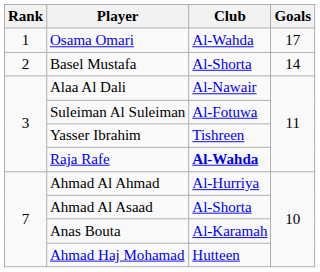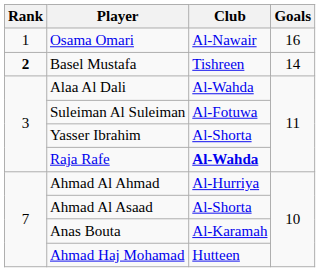 <table class="wikitable" style="text-align:center">
 <tr>
 <th>Rank</th>
 <th>Player</th>
 <th>Club</th>
 <th>Goals</th>
 </tr>
 <tr>
 <td rowspan="1">1</td>
 <td align="left"> <a href='#'>Osama Omari</a></td>
-<td align="left"><a href='#'>Al-Wahda</a></td>
-<td rowspan="1">17</td>
+<td align="left"><a href='#'>Al-Nawair</a></td>
+<td rowspan="1">16</td>
 </tr>
 <tr>
-<td rowspan="1">2</td>
+<td rowspan="1"><strong>2</strong></td>
 <td align="left"> Basel Mustafa</td>
-<td align="left"><a href='#'>Al-Shorta</a></td>
+<td align="left"><a href='#'>Tishreen</a></td>
 <td rowspan="1">14</td>
 </tr>
 <tr>
 <td rowspan="4">3</td>
 <td align="left"> Alaa Al Dali</td>
-<td align="left"><a href='#'>Al-Nawair</a></td>
+<td align="left"><a href='#'>Al-Wahda</a></td>
 <td rowspan="4">11</td>
 </tr>
 <tr>
 <td align="left"> Suleiman Al Suleiman</td>
 <td align="left"><a href='#'>Al-Fotuwa</a></td>
 </tr>
 <tr>
 <td align="left"> Yasser Ibrahim</td>
-<td align="left"><a href='#'>Tishreen</a></td>
+<td align="left"><a href='#'>Al-Shorta</a></td>
 </tr>
 <tr>
 <td align="left"> <a href='#'>Raja Rafe</a></td>
 <td align="left"><strong><a href='#'>Al-Wahda</a></strong></td>
 </tr>
 <tr>
 <td rowspan="4">7</td>
 <td align="left"> Ahmad Al Ahmad</td>
 <td align="left"><a href='#'>Al-Hurriya</a></td>
 <td rowspan="4">10</td>
 </tr>
 <tr>
 <td align="left"> Ahmad Al Asaad</td>
 <td align="left"><a href='#'>Al-Shorta</a></td>
 </tr>
 <tr>
 <td align="left"> Anas Bouta</td>
 <td align="left"><a href='#'>Al-Karamah</a></td>
 </tr>
 <tr>
 <td align="left"> <a href='#'>Ahmad Haj Mohamad</a></td>
 <td align="left"><a href='#'>Hutteen</a></td>
 </tr>
 </table>
